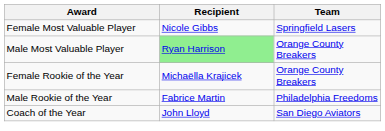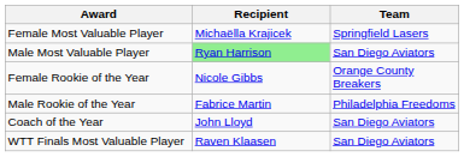 <table class="wikitable" style="text-align:left">
 <tr>
 <th width="325px">Award</th>
 <th width="225px">Recipient</th>
 <th width="200px">Team</th>
 </tr>
 <tr>
 <td>Female Most Valuable Player</td>
-<td><a href='#'>Nicole Gibbs</a></td>
+<td><a href='#'>Michaëlla Krajicek</a></td>
 <td><a href='#'>Springfield Lasers</a></td>
 </tr>
 <tr>
 <td>Male Most Valuable Player</td>
 <td style="background: lightgreen;"><a href='#'>Ryan Harrison</a></td>
-<td><a href='#'>Orange County Breakers</a></td>
+<td><a href='#'>San Diego Aviators</a></td>
 </tr>
 <tr>
 <td>Female Rookie of the Year</td>
-<td><a href='#'>Michaëlla Krajicek</a></td>
+<td><a href='#'>Nicole Gibbs</a></td>
 <td><a href='#'>Orange County Breakers</a></td>
 </tr>
 <tr>
 <td>Male Rookie of the Year</td>
 <td><a href='#'>Fabrice Martin</a></td>
 <td><a href='#'>Philadelphia Freedoms</a></td>
 </tr>
 <tr>
 <td>Coach of the Year</td>
 <td><a href='#'>John Lloyd</a></td>
 <td><a href='#'>San Diego Aviators</a></td>
 </tr>
+<tr>
+<td>WTT Finals Most Valuable Player</td>
+<td><a href='#'>Raven Klaasen</a></td>
+<td><a href='#'>San Diego Aviators</a></td>
+</tr>
 </table>
